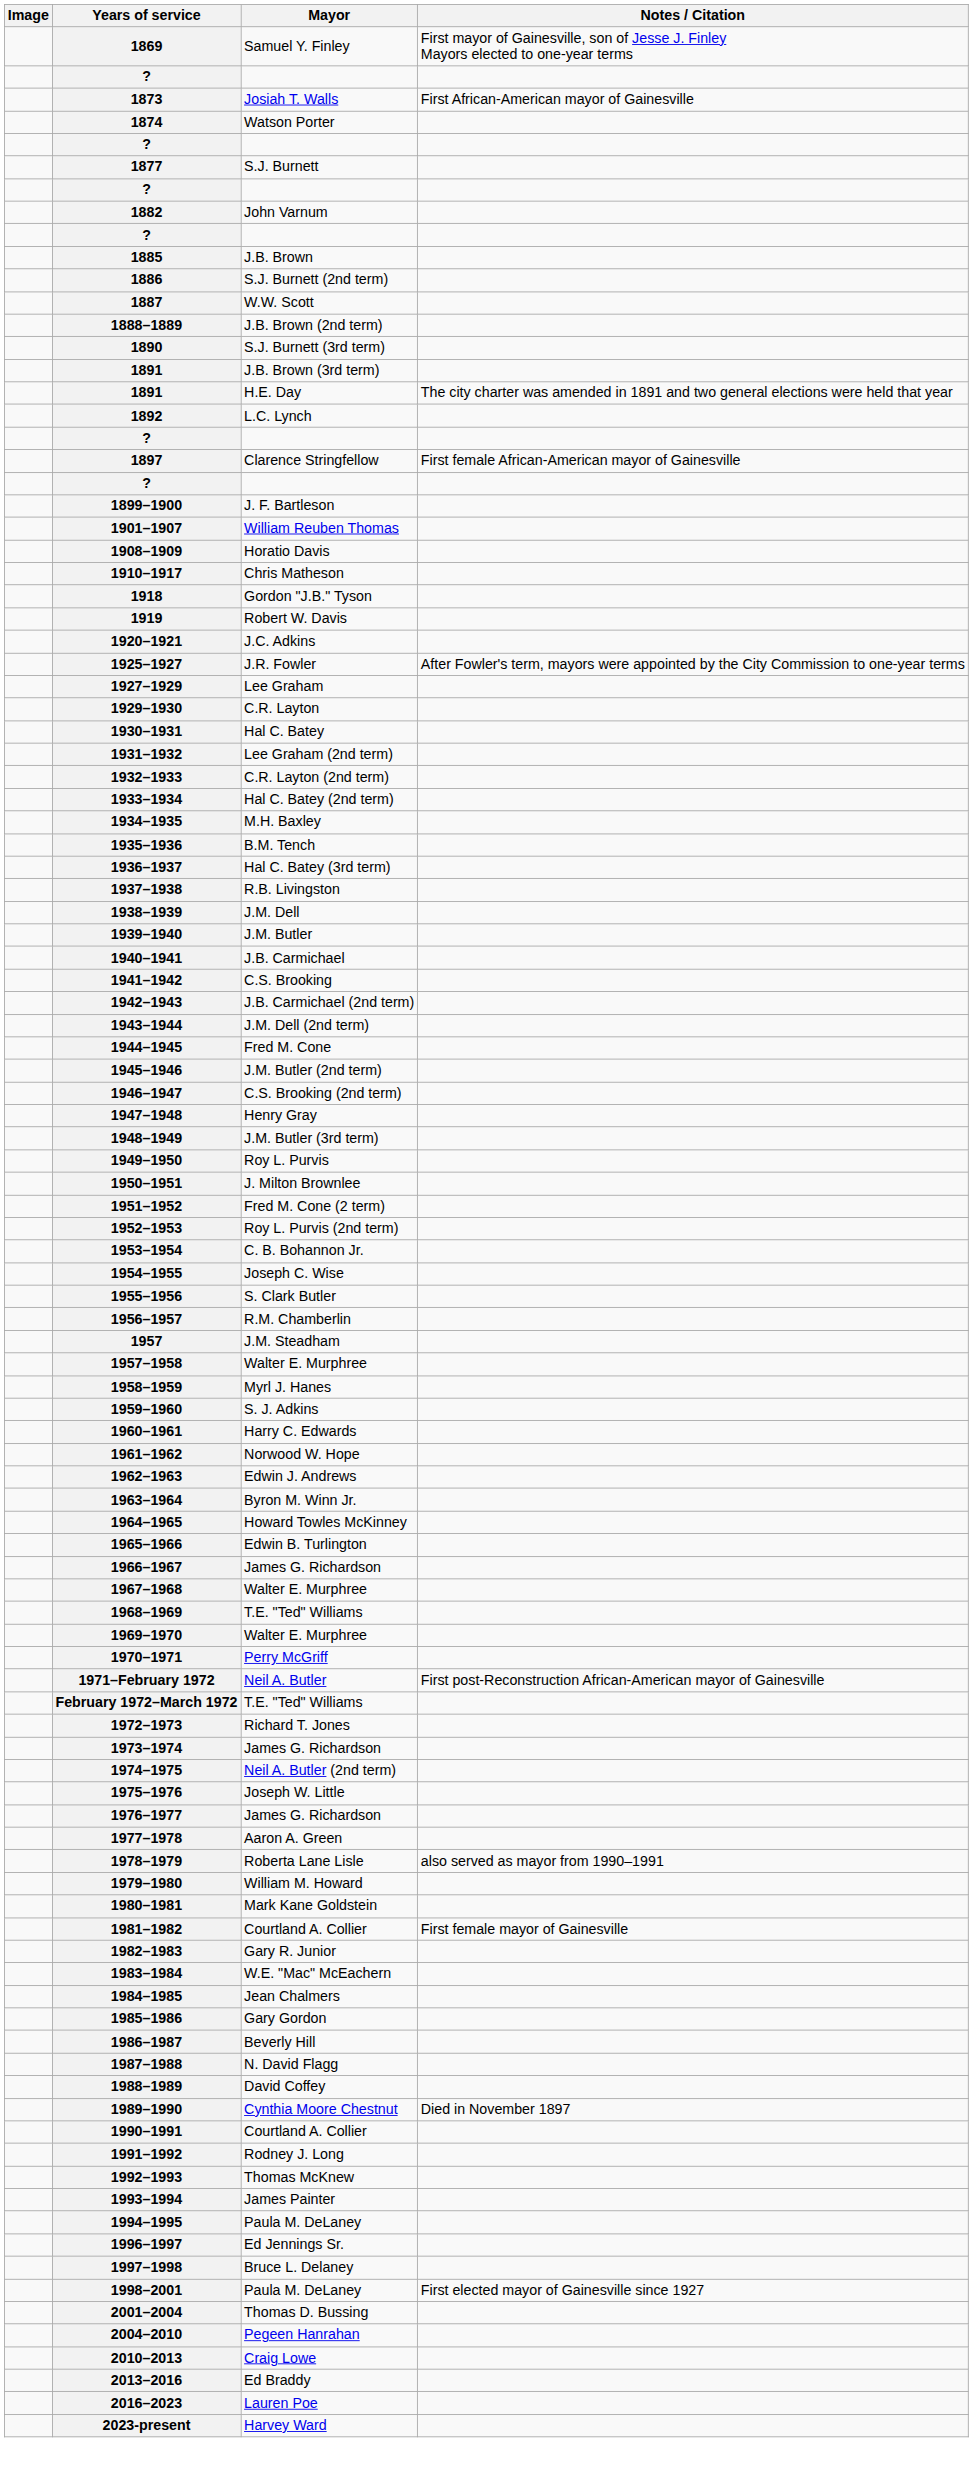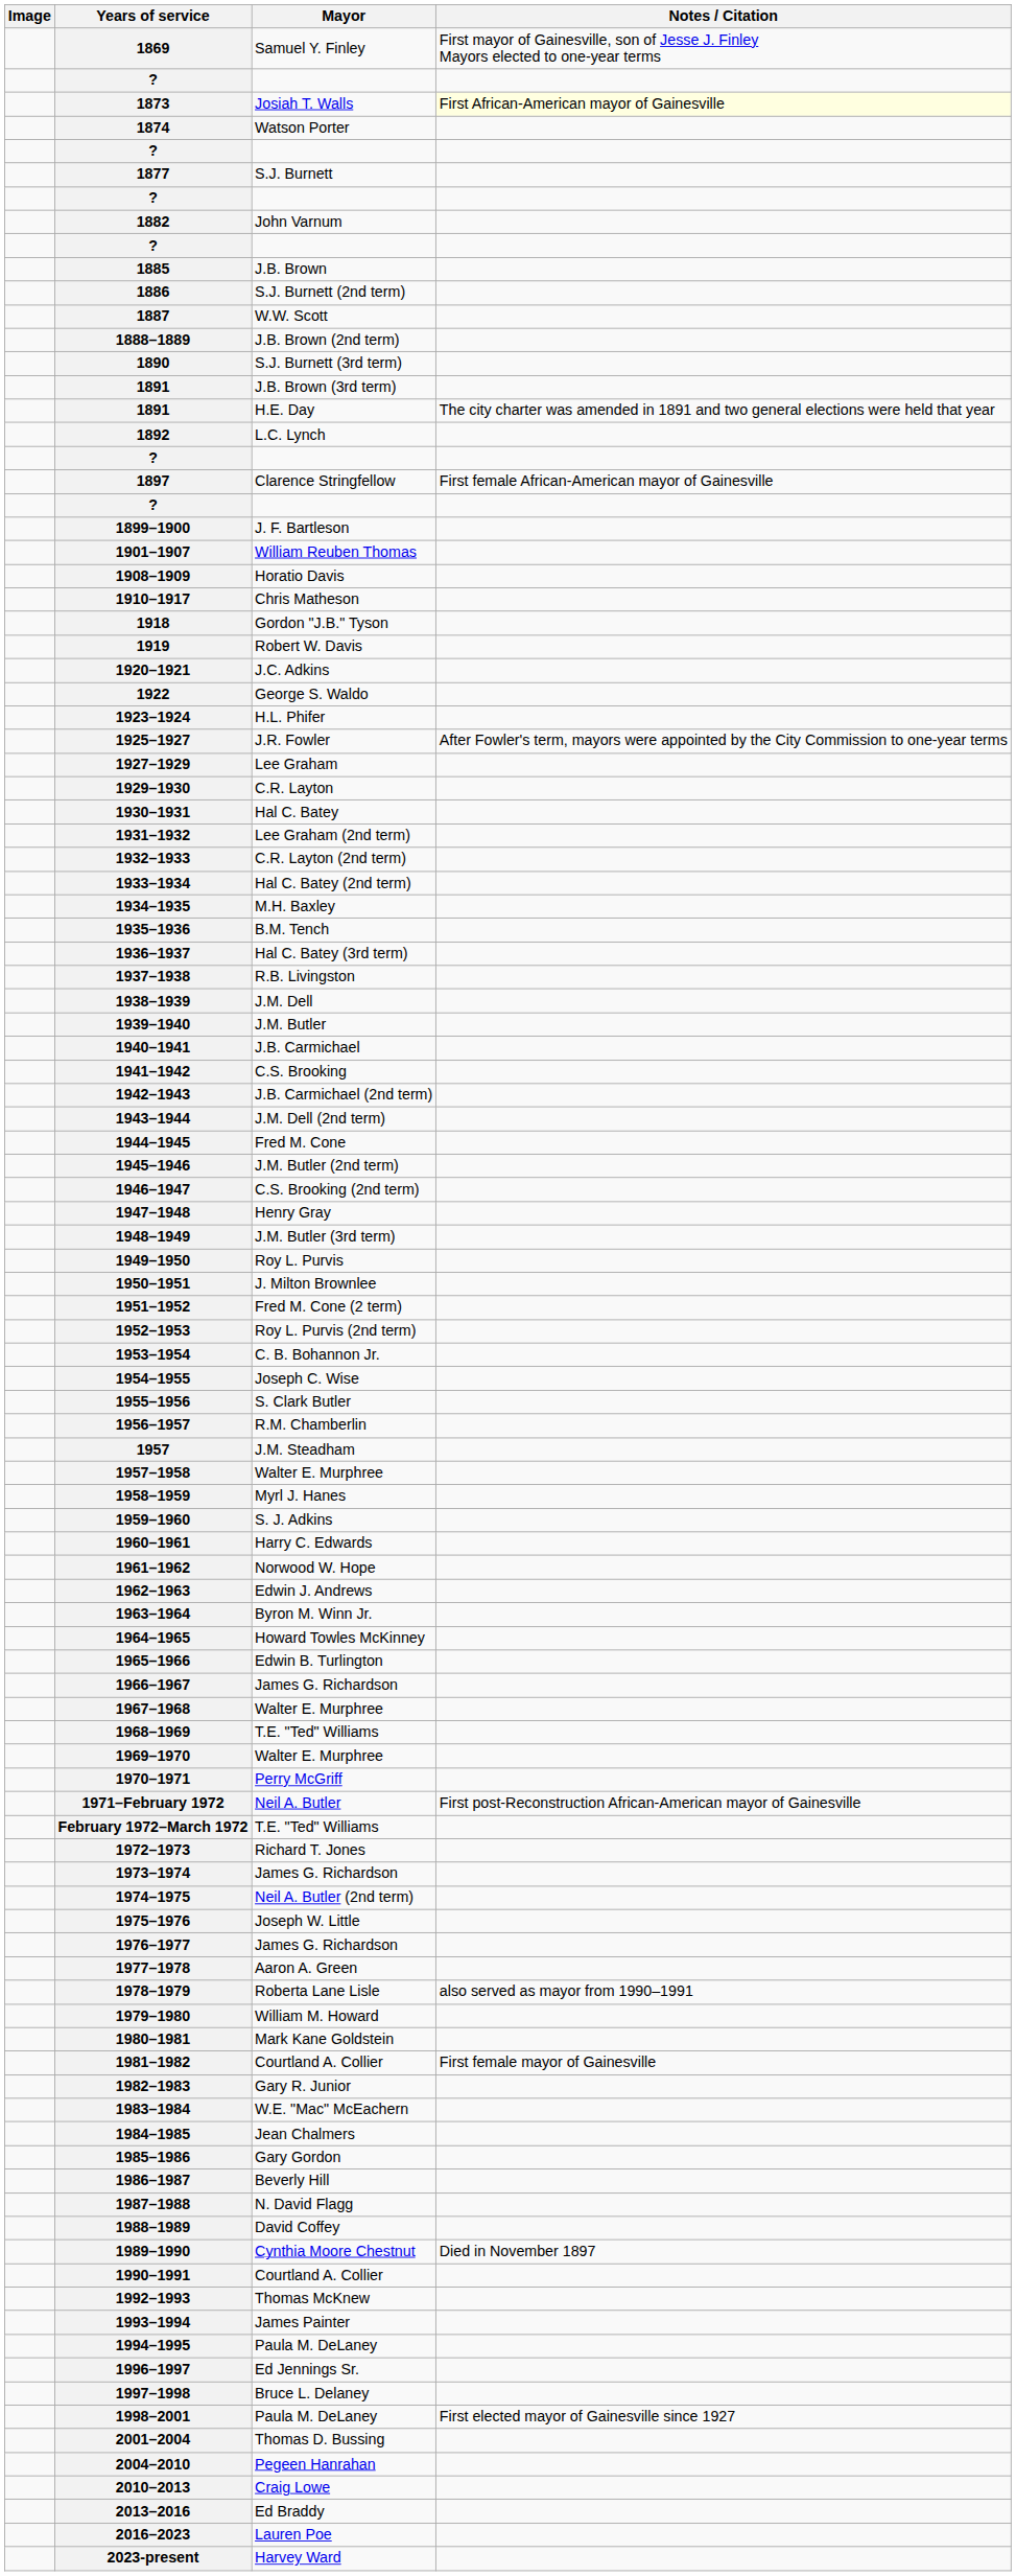 <table class="wikitable" style="text-align:left" border="1">
 <tr>
 <th>Image</th>
 <th>Years of service</th>
 <th>Mayor</th>
 <th>Notes / Citation</th>
 </tr>
 <tr>
 <td></td>
 <th>1869</th>
 <td>Samuel Y. Finley</td>
 <td>First mayor of Gainesville, son of <a href='#'>Jesse J. Finley</a><br> Mayors elected to one-year terms</td>
 </tr>
 <tr>
 <td></td>
 <th>?</th>
 <td></td>
 <td></td>
 </tr>
 <tr>
 <td></td>
 <th>1873</th>
 <td><a href='#'>Josiah T. Walls</a></td>
-<td>First African-American mayor of Gainesville</td>
+<td style="background: lightyellow;">First African-American mayor of Gainesville</td>
 </tr>
 <tr>
 <td></td>
 <th>1874</th>
 <td>Watson Porter</td>
 <td></td>
 </tr>
 <tr>
 <td></td>
 <th>?</th>
 <td></td>
 <td></td>
 </tr>
 <tr>
 <td></td>
 <th>1877</th>
 <td>S.J. Burnett</td>
 <td></td>
 </tr>
 <tr>
 <td></td>
 <th>?</th>
 <td></td>
 <td></td>
 </tr>
 <tr>
 <td></td>
 <th>1882</th>
 <td>John Varnum</td>
 <td></td>
 </tr>
 <tr>
 <td></td>
 <th>?</th>
 <td></td>
 <td></td>
 </tr>
 <tr>
 <td></td>
 <th>1885</th>
 <td>J.B. Brown</td>
 <td></td>
 </tr>
 <tr>
 <td></td>
 <th>1886</th>
 <td>S.J. Burnett (2nd term)</td>
 <td></td>
 </tr>
 <tr>
 <td></td>
 <th>1887</th>
 <td>W.W. Scott</td>
 <td></td>
 </tr>
 <tr>
 <td></td>
 <th>1888–1889</th>
 <td>J.B. Brown (2nd term)</td>
 <td></td>
 </tr>
 <tr>
 <td></td>
 <th>1890</th>
 <td>S.J. Burnett (3rd term)</td>
 <td></td>
 </tr>
 <tr>
 <td></td>
 <th>1891</th>
 <td>J.B. Brown (3rd term)</td>
 <td></td>
 </tr>
 <tr>
 <td></td>
 <th>1891</th>
 <td>H.E. Day</td>
 <td>The city charter was amended in 1891 and two general elections were held that year</td>
 </tr>
 <tr>
 <td></td>
 <th>1892</th>
 <td>L.C. Lynch</td>
 <td></td>
 </tr>
 <tr>
 <td></td>
 <th>?</th>
 <td></td>
 <td></td>
 </tr>
 <tr>
 <td></td>
 <th>1897</th>
 <td>Clarence Stringfellow</td>
 <td> First female African-American mayor of Gainesville</td>
 </tr>
 <tr>
 <td></td>
 <th>?</th>
 <td></td>
 <td></td>
 </tr>
 <tr>
 <td></td>
 <th>1899–1900</th>
 <td>J. F. Bartleson</td>
 <td></td>
 </tr>
 <tr>
 <td></td>
 <th>1901–1907</th>
 <td><a href='#'>William Reuben Thomas</a></td>
 <td></td>
 </tr>
 <tr>
 <td></td>
 <th>1908–1909</th>
 <td>Horatio Davis</td>
 <td></td>
 </tr>
 <tr>
 <td></td>
 <th>1910–1917</th>
 <td>Chris Matheson</td>
 <td></td>
 </tr>
 <tr>
 <td></td>
 <th>1918</th>
 <td>Gordon "J.B." Tyson</td>
 <td></td>
 </tr>
 <tr>
 <td></td>
 <th>1919</th>
 <td>Robert W. Davis</td>
 <td></td>
 </tr>
 <tr>
 <td></td>
 <th>1920–1921</th>
 <td>J.C. Adkins</td>
+<td></td>
+</tr>
+<tr>
+<td></td>
+<th>1922</th>
+<td>George S. Waldo</td>
+<td></td>
+</tr>
+<tr>
+<td></td>
+<th>1923–1924</th>
+<td>H.L. Phifer</td>
 <td></td>
 </tr>
 <tr>
 <td></td>
 <th>1925–1927</th>
 <td>J.R. Fowler</td>
 <td>After Fowler's term, mayors were appointed by the City Commission to one-year terms</td>
 </tr>
 <tr>
 <td></td>
 <th>1927–1929</th>
 <td>Lee Graham</td>
 <td></td>
 </tr>
 <tr>
 <td></td>
 <th>1929–1930</th>
 <td>C.R. Layton</td>
 <td></td>
 </tr>
 <tr>
 <td></td>
 <th>1930–1931</th>
 <td>Hal C. Batey</td>
 <td></td>
 </tr>
 <tr>
 <td></td>
 <th>1931–1932</th>
 <td>Lee Graham (2nd term)</td>
 <td></td>
 </tr>
 <tr>
 <td></td>
 <th>1932–1933</th>
 <td>C.R. Layton (2nd term)</td>
 <td></td>
 </tr>
 <tr>
 <td></td>
 <th>1933–1934</th>
 <td>Hal C. Batey (2nd term)</td>
 <td></td>
 </tr>
 <tr>
 <td></td>
 <th>1934–1935</th>
 <td>M.H. Baxley</td>
 <td></td>
 </tr>
 <tr>
 <td></td>
 <th>1935–1936</th>
 <td>B.M. Tench</td>
 <td></td>
 </tr>
 <tr>
 <td></td>
 <th>1936–1937</th>
 <td>Hal C. Batey (3rd term)</td>
 <td></td>
 </tr>
 <tr>
 <td></td>
 <th>1937–1938</th>
 <td>R.B. Livingston</td>
 <td></td>
 </tr>
 <tr>
 <td></td>
 <th>1938–1939</th>
 <td>J.M. Dell</td>
 <td></td>
 </tr>
 <tr>
 <td></td>
 <th>1939–1940</th>
 <td>J.M. Butler</td>
 <td></td>
 </tr>
 <tr>
 <td></td>
 <th>1940–1941</th>
 <td>J.B. Carmichael</td>
 <td></td>
 </tr>
 <tr>
 <td></td>
 <th>1941–1942</th>
 <td>C.S. Brooking</td>
 <td></td>
 </tr>
 <tr>
 <td></td>
 <th>1942–1943</th>
 <td>J.B. Carmichael (2nd term)</td>
 <td></td>
 </tr>
 <tr>
 <td></td>
 <th>1943–1944</th>
 <td>J.M. Dell (2nd term)</td>
 <td></td>
 </tr>
 <tr>
 <td></td>
 <th>1944–1945</th>
 <td>Fred M. Cone</td>
 <td></td>
 </tr>
 <tr>
 <td></td>
 <th>1945–1946</th>
 <td>J.M. Butler (2nd term)</td>
 <td></td>
 </tr>
 <tr>
 <td></td>
 <th>1946–1947</th>
 <td>C.S. Brooking (2nd term)</td>
 <td></td>
 </tr>
 <tr>
 <td></td>
 <th>1947–1948</th>
 <td>Henry Gray</td>
 <td></td>
 </tr>
 <tr>
 <td></td>
 <th>1948–1949</th>
 <td>J.M. Butler (3rd term)</td>
 <td></td>
 </tr>
 <tr>
 <td></td>
 <th>1949–1950</th>
 <td>Roy L. Purvis</td>
 <td></td>
 </tr>
 <tr>
 <td></td>
 <th>1950–1951</th>
 <td>J. Milton Brownlee</td>
 <td></td>
 </tr>
 <tr>
 <td></td>
 <th>1951–1952</th>
 <td>Fred M. Cone (2 term)</td>
 <td></td>
 </tr>
 <tr>
 <td></td>
 <th>1952–1953</th>
 <td>Roy L. Purvis (2nd term)</td>
 <td></td>
 </tr>
 <tr>
 <td></td>
 <th>1953–1954</th>
 <td>C. B. Bohannon Jr.</td>
 <td></td>
 </tr>
 <tr>
 <td></td>
 <th>1954–1955</th>
 <td>Joseph C. Wise</td>
 <td></td>
 </tr>
 <tr>
 <td></td>
 <th>1955–1956</th>
 <td>S. Clark Butler</td>
 <td></td>
 </tr>
 <tr>
 <td></td>
 <th>1956–1957</th>
 <td>R.M. Chamberlin</td>
 <td></td>
 </tr>
 <tr>
 <td></td>
 <th>1957</th>
 <td>J.M. Steadham</td>
 <td></td>
 </tr>
 <tr>
 <td></td>
 <th>1957–1958</th>
 <td>Walter E. Murphree</td>
 <td></td>
 </tr>
 <tr>
 <td></td>
 <th>1958–1959</th>
 <td>Myrl J. Hanes</td>
 <td></td>
 </tr>
 <tr>
 <td></td>
 <th>1959–1960</th>
 <td>S. J. Adkins</td>
 <td></td>
 </tr>
 <tr>
 <td></td>
 <th>1960–1961</th>
 <td>Harry C. Edwards</td>
 <td></td>
 </tr>
 <tr>
 <td></td>
 <th>1961–1962</th>
 <td>Norwood W. Hope</td>
 <td></td>
 </tr>
 <tr>
 <td></td>
 <th>1962–1963</th>
 <td>Edwin J. Andrews</td>
 <td></td>
 </tr>
 <tr>
 <td></td>
 <th>1963–1964</th>
 <td>Byron M. Winn Jr.</td>
 <td></td>
 </tr>
 <tr>
 <td></td>
 <th>1964–1965</th>
 <td>Howard Towles McKinney</td>
 <td></td>
 </tr>
 <tr>
 <td></td>
 <th>1965–1966</th>
 <td>Edwin B. Turlington</td>
 <td></td>
 </tr>
 <tr>
 <td></td>
 <th>1966–1967</th>
 <td>James G. Richardson</td>
 <td></td>
 </tr>
 <tr>
 <td></td>
 <th>1967–1968</th>
 <td>Walter E. Murphree</td>
 <td></td>
 </tr>
 <tr>
 <td></td>
 <th>1968–1969</th>
 <td>T.E. "Ted" Williams</td>
 <td></td>
 </tr>
 <tr>
 <td></td>
 <th>1969–1970</th>
 <td>Walter E. Murphree</td>
 <td></td>
 </tr>
 <tr>
 <td></td>
 <th>1970–1971</th>
 <td><a href='#'>Perry McGriff</a></td>
 <td></td>
 </tr>
 <tr>
 <td></td>
 <th>1971–February 1972</th>
 <td><a href='#'>Neil A. Butler</a></td>
 <td> First post-Reconstruction African-American mayor of Gainesville</td>
 </tr>
 <tr>
 <td></td>
 <th>February 1972–March 1972</th>
 <td>T.E. "Ted" Williams</td>
 <td></td>
 </tr>
 <tr>
 <td></td>
 <th>1972–1973</th>
 <td>Richard T. Jones</td>
 <td></td>
 </tr>
 <tr>
 <td></td>
 <th>1973–1974</th>
 <td>James G. Richardson</td>
 <td></td>
 </tr>
 <tr>
 <td></td>
 <th>1974–1975</th>
 <td><a href='#'>Neil A. Butler</a> (2nd term)</td>
 <td></td>
 </tr>
 <tr>
 <td></td>
 <th>1975–1976</th>
 <td>Joseph W. Little</td>
 <td></td>
 </tr>
 <tr>
 <td></td>
 <th>1976–1977</th>
 <td>James G. Richardson</td>
 <td></td>
 </tr>
 <tr>
 <td></td>
 <th>1977–1978</th>
 <td>Aaron A. Green</td>
 <td></td>
 </tr>
 <tr>
 <td></td>
 <th>1978–1979</th>
 <td>Roberta Lane Lisle</td>
 <td>also served as mayor from 1990–1991</td>
 </tr>
 <tr>
 <td></td>
 <th>1979–1980</th>
 <td>William M. Howard</td>
 <td></td>
 </tr>
 <tr>
 <td></td>
 <th>1980–1981</th>
 <td>Mark Kane Goldstein</td>
 <td></td>
 </tr>
 <tr>
 <td></td>
 <th>1981–1982</th>
 <td>Courtland A. Collier</td>
 <td> First female mayor of Gainesville</td>
 </tr>
 <tr>
 <td></td>
 <th>1982–1983</th>
 <td>Gary R. Junior</td>
 <td></td>
 </tr>
 <tr>
 <td></td>
 <th>1983–1984</th>
 <td>W.E. "Mac" McEachern</td>
 <td></td>
 </tr>
 <tr>
 <td></td>
 <th>1984–1985</th>
 <td>Jean Chalmers</td>
 <td></td>
 </tr>
 <tr>
 <td></td>
 <th>1985–1986</th>
 <td>Gary Gordon</td>
 <td></td>
 </tr>
 <tr>
 <td></td>
 <th>1986–1987</th>
 <td>Beverly Hill</td>
 <td></td>
 </tr>
 <tr>
 <td></td>
 <th>1987–1988</th>
 <td>N. David Flagg</td>
 <td></td>
 </tr>
 <tr>
 <td></td>
 <th>1988–1989</th>
 <td>David Coffey</td>
 <td></td>
 </tr>
 <tr>
 <td></td>
 <th>1989–1990</th>
 <td><a href='#'>Cynthia Moore Chestnut</a></td>
 <td> Died in November 1897</td>
 </tr>
 <tr>
 <td></td>
 <th>1990–1991</th>
 <td>Courtland A. Collier</td>
 <td></td>
 </tr>
 <tr>
 <td></td>
-<th>1991–1992</th>
-<td>Rodney J. Long</td>
-<td></td>
-</tr>
-<tr>
-<td></td>
 <th>1992–1993</th>
 <td>Thomas McKnew</td>
 <td></td>
 </tr>
 <tr>
 <td></td>
 <th>1993–1994</th>
 <td>James Painter</td>
 <td></td>
 </tr>
 <tr>
 <td></td>
 <th>1994–1995</th>
 <td>Paula M. DeLaney</td>
 <td></td>
 </tr>
 <tr>
 <td></td>
 <th>1996–1997</th>
 <td>Ed Jennings Sr.</td>
 <td></td>
 </tr>
 <tr>
 <td></td>
 <th>1997–1998</th>
 <td>Bruce L. Delaney</td>
 <td></td>
 </tr>
 <tr>
 <td></td>
 <th>1998–2001</th>
 <td>Paula M. DeLaney</td>
 <td> First elected mayor of Gainesville since 1927</td>
 </tr>
 <tr>
 <td></td>
 <th>2001–2004</th>
 <td>Thomas D. Bussing</td>
 <td></td>
 </tr>
 <tr>
 <td></td>
 <th>2004–2010</th>
 <td><a href='#'>Pegeen Hanrahan</a></td>
 <td></td>
 </tr>
 <tr>
 <td></td>
 <th>2010–2013</th>
 <td><a href='#'>Craig Lowe</a></td>
 <td></td>
 </tr>
 <tr>
 <td></td>
 <th>2013–2016</th>
 <td>Ed Braddy</td>
 <td></td>
 </tr>
 <tr>
 <td></td>
 <th>2016–2023</th>
 <td><a href='#'>Lauren Poe</a></td>
 <td></td>
 </tr>
 <tr>
 <td></td>
 <th>2023-present</th>
 <td><a href='#'>Harvey Ward</a></td>
 <td></td>
 </tr>
 </table>
